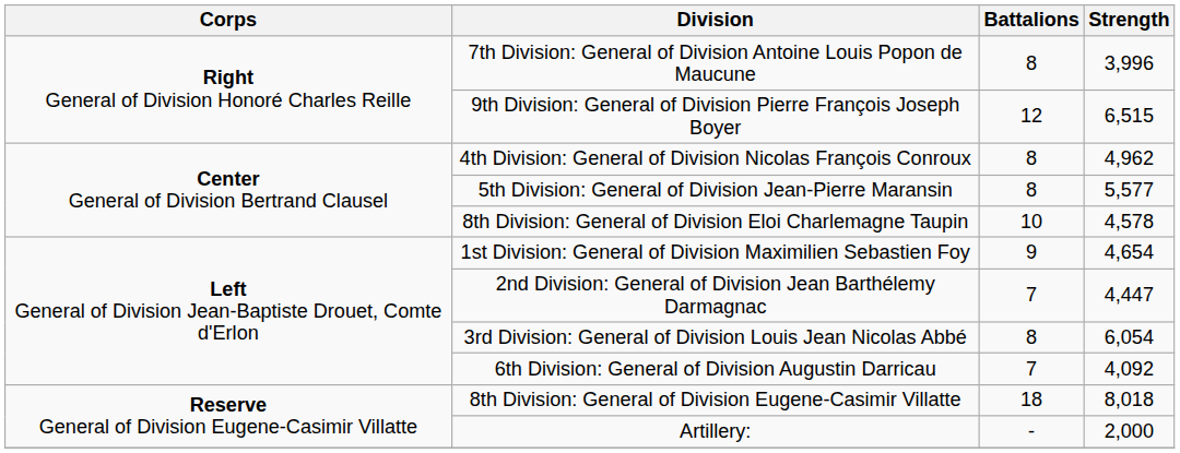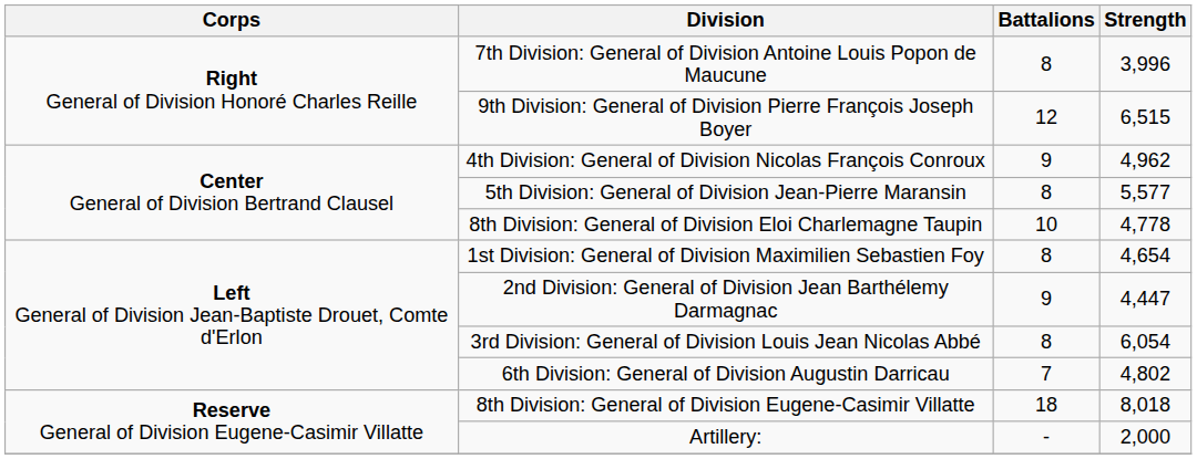 <table class="wikitable" style="text-align:center; width:75%;">
 <tr>
 <th>Corps</th>
 <th>Division</th>
 <th>Battalions</th>
 <th>Strength</th>
 </tr>
 <tr>
 <td ROWSPAN=2><strong>Right</strong><br>General of Division Honoré Charles Reille</td>
 <td>7th Division: General of Division Antoine Louis Popon de Maucune</td>
 <td>8</td>
 <td>3,996</td>
 </tr>
 <tr>
 <td>9th Division: General of Division Pierre François Joseph Boyer</td>
 <td>12</td>
 <td>6,515</td>
 </tr>
 <tr>
 <td ROWSPAN=3><strong>Center</strong><br>General of Division Bertrand Clausel</td>
 <td>4th Division: General of Division Nicolas François Conroux</td>
-<td>8</td>
+<td>9</td>
 <td>4,962</td>
 </tr>
 <tr>
 <td>5th Division: General of Division Jean-Pierre Maransin</td>
 <td>8</td>
 <td>5,577</td>
 </tr>
 <tr>
 <td>8th Division: General of Division Eloi Charlemagne Taupin</td>
 <td>10</td>
-<td>4,578</td>
+<td>4,778</td>
 </tr>
 <tr>
 <td ROWSPAN=4><strong>Left</strong><br>General of Division Jean-Baptiste Drouet, Comte d'Erlon</td>
 <td>1st Division: General of Division Maximilien Sebastien Foy</td>
-<td>9</td>
+<td>8</td>
 <td>4,654</td>
 </tr>
 <tr>
 <td>2nd Division: General of Division Jean Barthélemy Darmagnac</td>
-<td>7</td>
+<td>9</td>
 <td>4,447</td>
 </tr>
 <tr>
 <td>3rd Division: General of Division Louis Jean Nicolas Abbé</td>
 <td>8</td>
 <td>6,054</td>
 </tr>
 <tr>
 <td>6th Division: General of Division Augustin Darricau</td>
 <td>7</td>
-<td>4,092</td>
+<td>4,802</td>
 </tr>
 <tr>
 <td ROWSPAN=2><strong>Reserve</strong><br>General of Division Eugene-Casimir Villatte</td>
 <td>8th Division: General of Division Eugene-Casimir Villatte</td>
 <td>18</td>
 <td>8,018</td>
 </tr>
 <tr>
 <td>Artillery:</td>
 <td>-</td>
 <td>2,000</td>
 </tr>
 <tr>
 </tr>
 </table>
